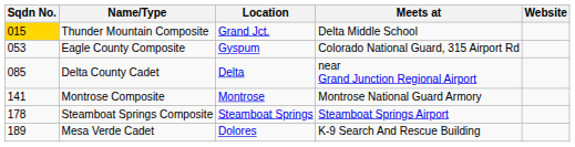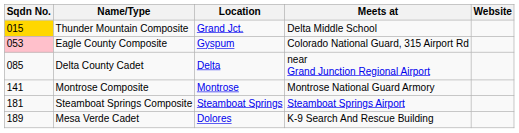 <table class="wikitable">
 <tr>
 <th>Sqdn No.</th>
 <th>Name/Type</th>
 <th>Location</th>
 <th>Meets at</th>
 <th>Website</th>
 </tr>
 <tr>
 <td style="background: gold;">015</td>
 <td>Thunder Mountain Composite</td>
 <td><a href='#'>Grand Jct.</a></td>
 <td>Delta Middle School</td>
 <td></td>
 </tr>
 <tr>
-<td>053</td>
+<td style="background: pink;">053</td>
 <td>Eagle County Composite</td>
 <td><a href='#'>Gyspum</a></td>
 <td>Colorado National Guard, 315 Airport Rd</td>
 <td></td>
 </tr>
 <tr>
 <td>085</td>
 <td>Delta County Cadet</td>
 <td><a href='#'>Delta</a></td>
 <td>near<br><a href='#'>Grand Junction Regional Airport</a></td>
 <td></td>
 </tr>
 <tr>
 <td>141</td>
 <td>Montrose Composite</td>
 <td><a href='#'>Montrose</a></td>
 <td>Montrose National Guard Armory</td>
 <td><br></td>
 </tr>
 <tr>
-<td>178</td>
+<td>181</td>
 <td>Steamboat Springs Composite</td>
 <td><a href='#'>Steamboat Springs</a></td>
 <td><a href='#'>Steamboat Springs Airport</a></td>
 <td><br></td>
 </tr>
 <tr>
 <td>189</td>
 <td>Mesa Verde Cadet</td>
 <td><a href='#'>Dolores</a></td>
 <td>K-9 Search And Rescue Building</td>
 <td><br></td>
 </tr>
 </table>
